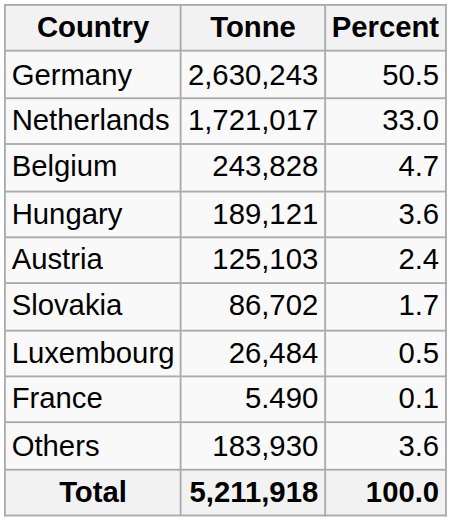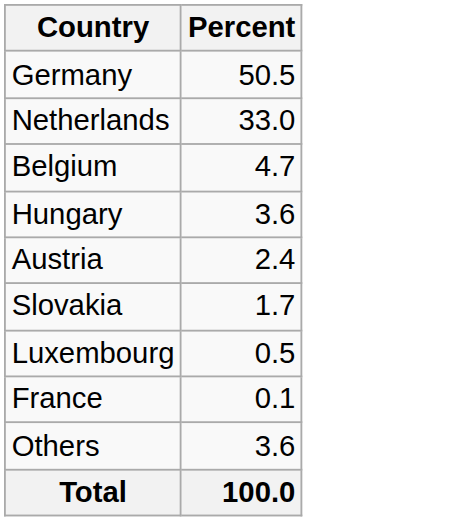 <table class="wikitable">
 <tr>
 <th>Country</th>
-<th>Tonne</th>
 <th>Percent</th>
 </tr>
 <tr>
 <td>Germany</td>
-<td style="text-align:right">2,630,243</td>
 <td style="text-align:right">50.5</td>
 </tr>
 <tr>
 <td>Netherlands</td>
-<td style="text-align:right">1,721,017</td>
 <td style="text-align:right">33.0</td>
 </tr>
 <tr>
 <td>Belgium</td>
-<td style="text-align:right">243,828</td>
 <td style="text-align:right">4.7</td>
 </tr>
 <tr>
 <td>Hungary</td>
-<td style="text-align:right">189,121</td>
 <td style="text-align:right">3.6</td>
 </tr>
 <tr>
 <td>Austria</td>
-<td style="text-align:right">125,103</td>
 <td style="text-align:right">2.4</td>
 </tr>
 <tr>
 <td>Slovakia</td>
-<td style="text-align:right">86,702</td>
 <td style="text-align:right">1.7</td>
 </tr>
 <tr>
 <td>Luxembourg</td>
-<td style="text-align:right">26,484</td>
 <td style="text-align:right">0.5</td>
 </tr>
 <tr>
 <td>France</td>
-<td style="text-align:right">5.490</td>
 <td style="text-align:right">0.1</td>
 </tr>
 <tr>
 <td>Others</td>
-<td style="text-align:right">183,930</td>
 <td style="text-align:right">3.6</td>
 </tr>
 <tr>
 <th>Total</th>
-<th style="text-align:right">5,211,918</th>
 <th style="text-align:right">100.0</th>
 </tr>
 </table>
